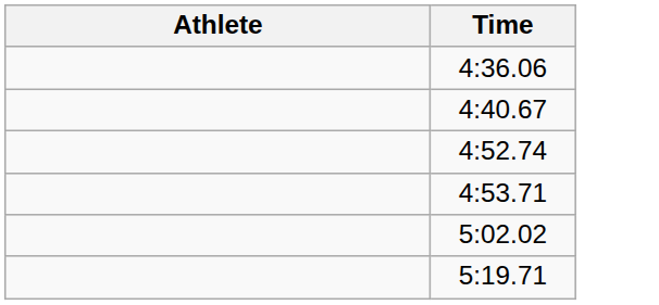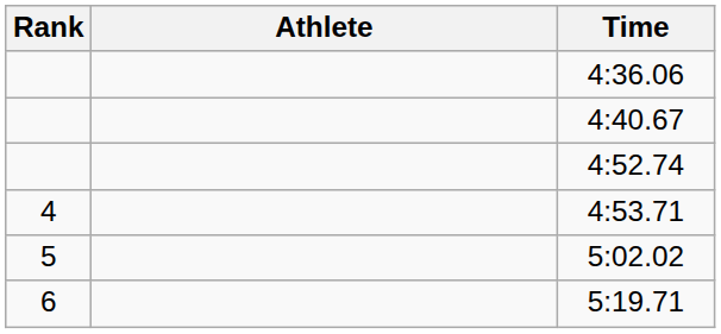 <table class=wikitable style="text-align:center">
 <tr>
+<th width=40>Rank</th>
 <th width=250>Athlete</th>
 <th width=80>Time</th>
 </tr>
 <tr>
+<td></td>
 <td align=left></td>
 <td>4:36.06</td>
 </tr>
 <tr>
+<td></td>
 <td align=left></td>
 <td>4:40.67</td>
 </tr>
 <tr>
+<td></td>
 <td align=left></td>
 <td>4:52.74</td>
 </tr>
 <tr>
+<td>4</td>
 <td align=left></td>
 <td>4:53.71</td>
 </tr>
 <tr>
+<td>5</td>
 <td align=left></td>
 <td>5:02.02</td>
 </tr>
 <tr>
+<td>6</td>
 <td align=left></td>
 <td>5:19.71</td>
 </tr>
 </table>
